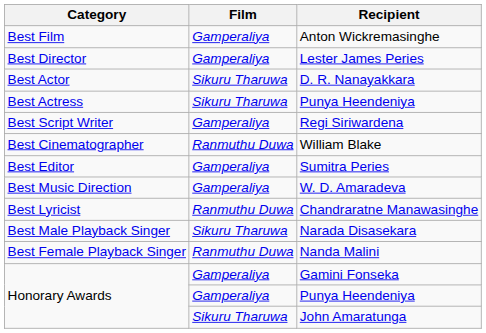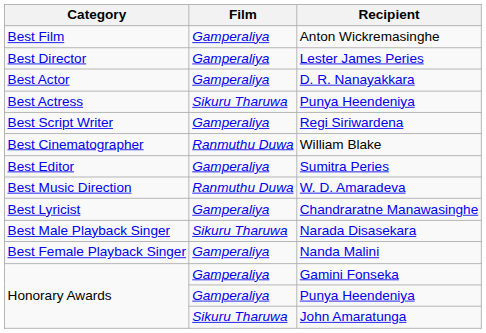 <table class="wikitable plainrowheaders sortable">
 <tr>
 <th scope="col">Category</th>
 <th scope="col">Film</th>
 <th scope="col">Recipient</th>
 </tr>
 <tr>
 <td><a href='#'>Best Film</a></td>
 <td><em><a href='#'>Gamperaliya</a></em></td>
 <td>Anton Wickremasinghe</td>
 </tr>
 <tr>
 <td><a href='#'>Best Director</a></td>
 <td><em><a href='#'>Gamperaliya</a></em></td>
 <td><a href='#'>Lester James Peries</a></td>
 </tr>
 <tr>
 <td><a href='#'>Best Actor</a></td>
-<td><em><a href='#'>Sikuru Tharuwa</a></em></td>
+<td><em><a href='#'>Gamperaliya</a></em></td>
 <td><a href='#'>D. R. Nanayakkara</a></td>
 </tr>
 <tr>
 <td><a href='#'>Best Actress</a></td>
 <td><em><a href='#'>Sikuru Tharuwa</a></em></td>
 <td><a href='#'>Punya Heendeniya</a></td>
 </tr>
 <tr>
 <td><a href='#'>Best Script Writer</a></td>
 <td><em><a href='#'>Gamperaliya</a></em></td>
 <td><a href='#'>Regi Siriwardena</a></td>
 </tr>
 <tr>
 <td><a href='#'>Best Cinematographer</a></td>
 <td><em><a href='#'>Ranmuthu Duwa</a></em></td>
 <td>William Blake</td>
 </tr>
 <tr>
 <td><a href='#'>Best Editor</a></td>
 <td><em><a href='#'>Gamperaliya</a></em></td>
 <td><a href='#'>Sumitra Peries</a></td>
 </tr>
 <tr>
 <td><a href='#'>Best Music Direction</a></td>
-<td><em><a href='#'>Gamperaliya</a></em></td>
+<td><em><a href='#'>Ranmuthu Duwa</a></em></td>
 <td><a href='#'>W. D. Amaradeva</a></td>
 </tr>
 <tr>
 <td><a href='#'>Best Lyricist</a></td>
-<td><em><a href='#'>Ranmuthu Duwa</a></em></td>
+<td><em><a href='#'>Gamperaliya</a></em></td>
 <td><a href='#'>Chandraratne Manawasinghe</a></td>
 </tr>
 <tr>
 <td><a href='#'>Best Male Playback Singer</a></td>
 <td><em><a href='#'>Sikuru Tharuwa</a></em></td>
 <td><a href='#'>Narada Disasekara</a></td>
 </tr>
 <tr>
 <td><a href='#'>Best Female Playback Singer</a></td>
-<td><em><a href='#'>Ranmuthu Duwa</a></em></td>
+<td><em><a href='#'>Gamperaliya</a></em></td>
 <td><a href='#'>Nanda Malini</a></td>
 </tr>
 <tr>
 <td rowspan=3>Honorary Awards</td>
 <td><em><a href='#'>Gamperaliya</a></em></td>
 <td><a href='#'>Gamini Fonseka</a></td>
 </tr>
 <tr>
 <td><em><a href='#'>Gamperaliya</a></em></td>
 <td><a href='#'>Punya Heendeniya</a></td>
 </tr>
 <tr>
 <td><em><a href='#'>Sikuru Tharuwa</a></em></td>
 <td><a href='#'>John Amaratunga</a></td>
 </tr>
 </table>
